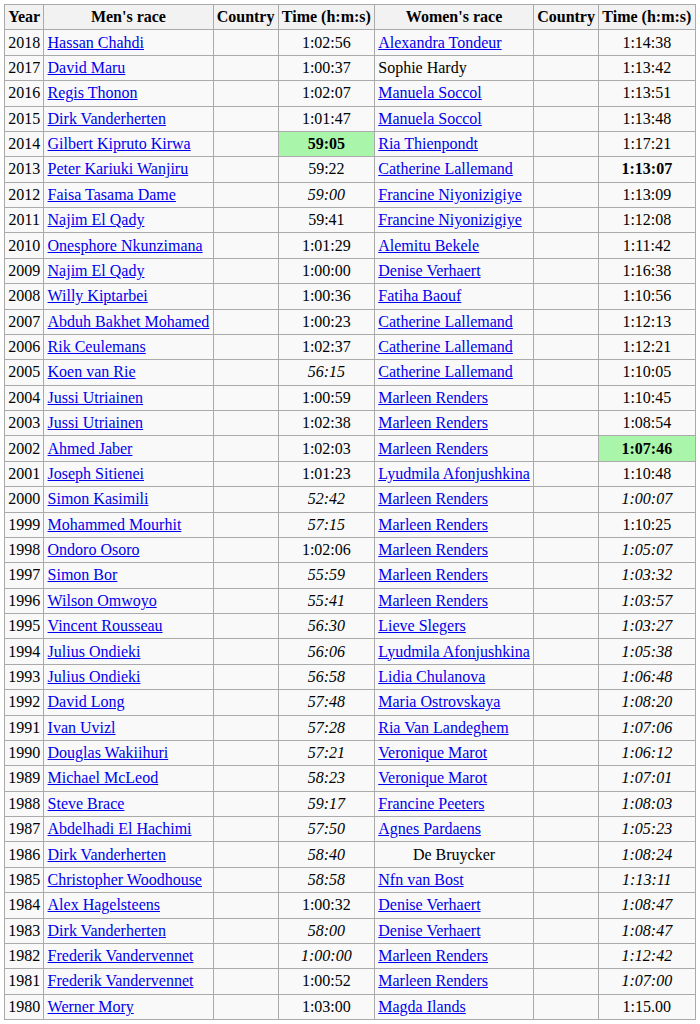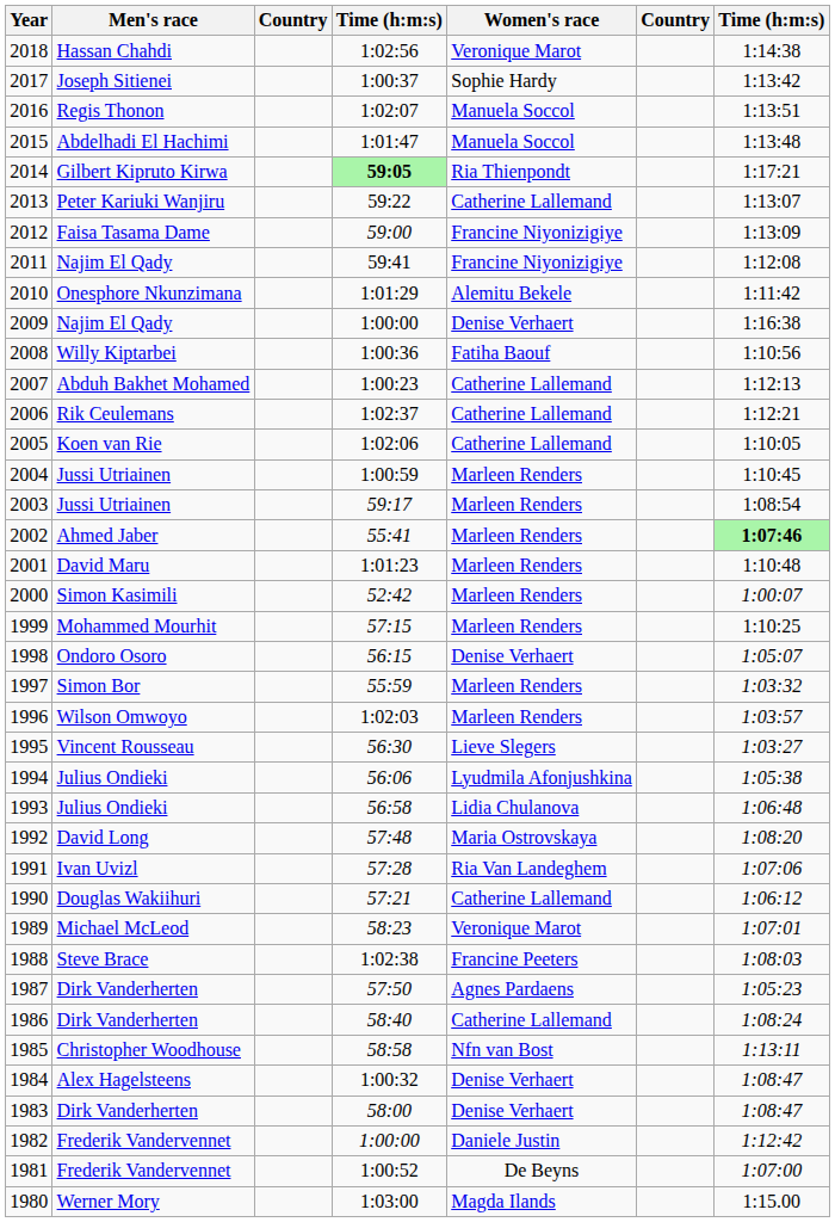 <table class="wikitable sortable" style="text-align:center">
 <tr>
 <th>Year</th>
 <th>Men's race</th>
 <th>Country</th>
 <th>Time (h:m:s)</th>
 <th>Women's race</th>
 <th>Country</th>
 <th>Time (h:m:s)</th>
 </tr>
 <tr>
 <td>2018</td>
 <td align=left><a href='#'>Hassan Chahdi</a></td>
 <td align=left></td>
 <td>1:02:56</td>
-<td align=left><a href='#'>Alexandra Tondeur</a></td>
+<td align=left><a href='#'>Veronique Marot</a></td>
 <td align=left></td>
 <td>1:14:38</td>
 </tr>
 <tr>
 <td>2017</td>
-<td align=left><a href='#'>David Maru</a></td>
+<td align=left><a href='#'>Joseph Sitienei</a></td>
 <td align=left></td>
 <td>1:00:37</td>
 <td align=left>Sophie Hardy</td>
 <td align=left></td>
 <td>1:13:42</td>
 </tr>
 <tr>
 <td>2016</td>
 <td align=left><a href='#'>Regis Thonon</a></td>
 <td align=left></td>
 <td>1:02:07</td>
 <td align=left><a href='#'>Manuela Soccol</a></td>
 <td align=left></td>
 <td>1:13:51</td>
 </tr>
 <tr>
 <td>2015</td>
-<td align=left><a href='#'>Dirk Vanderherten</a></td>
+<td align=left><a href='#'>Abdelhadi El Hachimi</a></td>
 <td align=left></td>
 <td>1:01:47</td>
 <td align=left><a href='#'>Manuela Soccol</a></td>
 <td align=left></td>
 <td>1:13:48</td>
 </tr>
 <tr>
 <td>2014</td>
 <td align=left><a href='#'>Gilbert Kipruto Kirwa</a></td>
 <td align=left></td>
 <td bgcolor=#A9F5A9><strong>59:05</strong></td>
 <td align=left><a href='#'>Ria Thienpondt</a></td>
 <td align=left></td>
 <td>1:17:21</td>
 </tr>
 <tr>
 <td>2013</td>
 <td align=left><a href='#'>Peter Kariuki Wanjiru</a></td>
 <td align=left></td>
 <td>59:22</td>
 <td align=left><a href='#'>Catherine Lallemand</a></td>
 <td align=left></td>
-<td><strong>1:13:07</strong></td>
+<td>1:13:07</td>
 </tr>
 <tr>
 <td>2012</td>
 <td align=left><a href='#'>Faisa Tasama Dame</a></td>
 <td align=left></td>
 <td><em>59:00</em></td>
 <td align=left><a href='#'>Francine Niyonizigiye</a></td>
 <td align=left></td>
 <td>1:13:09</td>
 </tr>
 <tr>
 <td>2011</td>
 <td align=left><a href='#'>Najim El Qady</a></td>
 <td align=left></td>
 <td>59:41</td>
 <td align=left><a href='#'>Francine Niyonizigiye</a></td>
 <td align=left></td>
 <td>1:12:08</td>
 </tr>
 <tr>
 <td>2010</td>
 <td align=left><a href='#'>Onesphore Nkunzimana</a></td>
 <td align=left></td>
 <td>1:01:29</td>
 <td align=left><a href='#'>Alemitu Bekele</a></td>
 <td align=left></td>
 <td>1:11:42</td>
 </tr>
 <tr>
 <td>2009</td>
 <td align=left><a href='#'>Najim El Qady</a></td>
 <td align=left></td>
 <td>1:00:00</td>
 <td align=left><a href='#'>Denise Verhaert</a></td>
 <td align=left></td>
 <td>1:16:38</td>
 </tr>
 <tr>
 <td>2008</td>
 <td align=left><a href='#'>Willy Kiptarbei</a></td>
 <td align=left></td>
 <td>1:00:36</td>
 <td align=left><a href='#'>Fatiha Baouf</a></td>
 <td align=left></td>
 <td>1:10:56</td>
 </tr>
 <tr>
 <td>2007</td>
 <td align=left><a href='#'>Abduh Bakhet Mohamed</a></td>
 <td align=left></td>
 <td>1:00:23</td>
 <td align=left><a href='#'>Catherine Lallemand</a></td>
 <td align=left></td>
 <td>1:12:13</td>
 </tr>
 <tr>
 <td>2006</td>
 <td align=left><a href='#'>Rik Ceulemans</a></td>
 <td align=left></td>
 <td>1:02:37</td>
 <td align=left><a href='#'>Catherine Lallemand</a></td>
 <td align=left></td>
 <td>1:12:21</td>
 </tr>
 <tr>
 <td>2005</td>
 <td align=left><a href='#'>Koen van Rie</a></td>
 <td align=left></td>
-<td><em>56:15</em></td>
+<td>1:02:06</td>
 <td align=left><a href='#'>Catherine Lallemand</a></td>
 <td align=left></td>
 <td>1:10:05</td>
 </tr>
 <tr>
 <td>2004</td>
 <td align=left><a href='#'>Jussi Utriainen</a></td>
 <td align=left></td>
 <td>1:00:59</td>
 <td align=left><a href='#'>Marleen Renders</a></td>
 <td align=left></td>
 <td>1:10:45</td>
 </tr>
 <tr>
 <td>2003</td>
 <td align=left><a href='#'>Jussi Utriainen</a></td>
 <td align=left></td>
-<td>1:02:38</td>
+<td><em>59:17</em></td>
 <td align=left><a href='#'>Marleen Renders</a></td>
 <td align=left></td>
 <td>1:08:54</td>
 </tr>
 <tr>
 <td>2002</td>
 <td align=left><a href='#'>Ahmed Jaber</a></td>
 <td align=left></td>
-<td>1:02:03</td>
+<td><em>55:41</em></td>
 <td align=left><a href='#'>Marleen Renders</a></td>
 <td align=left></td>
 <td bgcolor=#A9F5A9><strong>1:07:46</strong></td>
 </tr>
 <tr>
 <td>2001</td>
-<td align=left><a href='#'>Joseph Sitienei</a></td>
+<td align=left><a href='#'>David Maru</a></td>
 <td align=left></td>
 <td>1:01:23</td>
-<td align=left><a href='#'>Lyudmila Afonjushkina</a></td>
+<td align=left><a href='#'>Marleen Renders</a></td>
 <td align=left></td>
 <td>1:10:48</td>
 </tr>
 <tr>
 <td>2000</td>
 <td align=left><a href='#'>Simon Kasimili</a></td>
 <td align=left></td>
 <td><em>52:42</em></td>
 <td align=left><a href='#'>Marleen Renders</a></td>
 <td align=left></td>
 <td><em>1:00:07</em></td>
 </tr>
 <tr>
 <td>1999</td>
 <td align=left><a href='#'>Mohammed Mourhit</a></td>
 <td align=left></td>
 <td><em>57:15</em></td>
 <td align=left><a href='#'>Marleen Renders</a></td>
 <td align=left></td>
 <td>1:10:25</td>
 </tr>
 <tr>
 <td>1998</td>
 <td align=left><a href='#'>Ondoro Osoro</a></td>
 <td align=left></td>
-<td>1:02:06</td>
-<td align=left><a href='#'>Marleen Renders</a></td>
+<td><em>56:15</em></td>
+<td align=left><a href='#'>Denise Verhaert</a></td>
 <td align=left></td>
 <td><em>1:05:07</em></td>
 </tr>
 <tr>
 <td>1997</td>
 <td align=left><a href='#'>Simon Bor</a></td>
 <td align=left></td>
 <td><em>55:59</em></td>
 <td align=left><a href='#'>Marleen Renders</a></td>
 <td align=left></td>
 <td><em>1:03:32</em></td>
 </tr>
 <tr>
 <td>1996</td>
 <td align=left><a href='#'>Wilson Omwoyo</a></td>
 <td align=left></td>
-<td><em>55:41</em></td>
+<td>1:02:03</td>
 <td align=left><a href='#'>Marleen Renders</a></td>
 <td align=left></td>
 <td><em>1:03:57</em></td>
 </tr>
 <tr>
 <td>1995</td>
 <td align=left><a href='#'>Vincent Rousseau</a></td>
 <td align=left></td>
 <td><em>56:30</em></td>
 <td align=left><a href='#'>Lieve Slegers</a></td>
 <td align=left></td>
 <td><em>1:03:27</em></td>
 </tr>
 <tr>
 <td>1994</td>
 <td align=left><a href='#'>Julius Ondieki</a></td>
 <td align=left></td>
 <td><em>56:06</em></td>
 <td align=left><a href='#'>Lyudmila Afonjushkina</a></td>
 <td align=left></td>
 <td><em>1:05:38</em></td>
 </tr>
 <tr>
 <td>1993</td>
 <td align=left><a href='#'>Julius Ondieki</a></td>
 <td align=left></td>
 <td><em>56:58</em></td>
 <td align=left><a href='#'>Lidia Chulanova</a></td>
 <td align=left></td>
 <td><em>1:06:48</em></td>
 </tr>
 <tr>
 <td>1992</td>
 <td align=left><a href='#'>David Long</a></td>
 <td align=left></td>
 <td><em>57:48</em></td>
 <td align=left><a href='#'>Maria Ostrovskaya</a></td>
 <td align=left></td>
 <td><em>1:08:20</em></td>
 </tr>
 <tr>
 <td>1991</td>
 <td align=left><a href='#'>Ivan Uvizl</a></td>
 <td align=left></td>
 <td><em>57:28</em></td>
 <td align=left><a href='#'>Ria Van Landeghem</a></td>
 <td align=left></td>
 <td><em>1:07:06</em></td>
 </tr>
 <tr>
 <td>1990</td>
 <td align=left><a href='#'>Douglas Wakiihuri</a></td>
 <td align=left></td>
 <td><em>57:21</em></td>
-<td align=left><a href='#'>Veronique Marot</a></td>
+<td align=left><a href='#'>Catherine Lallemand</a></td>
 <td align=left></td>
 <td><em>1:06:12</em></td>
 </tr>
 <tr>
 <td>1989</td>
 <td align=left><a href='#'>Michael McLeod</a></td>
 <td align=left></td>
 <td><em>58:23</em></td>
 <td align=left><a href='#'>Veronique Marot</a></td>
 <td align=left></td>
 <td><em>1:07:01</em></td>
 </tr>
 <tr>
 <td>1988</td>
 <td align=left><a href='#'>Steve Brace</a></td>
 <td align=left></td>
-<td><em>59:17</em></td>
+<td>1:02:38</td>
 <td align=left><a href='#'>Francine Peeters</a></td>
 <td align=left></td>
 <td><em>1:08:03</em></td>
 </tr>
 <tr>
 <td>1987</td>
-<td align=left><a href='#'>Abdelhadi El Hachimi</a></td>
+<td align=left><a href='#'>Dirk Vanderherten</a></td>
 <td align=left></td>
 <td><em>57:50</em></td>
 <td align=left><a href='#'>Agnes Pardaens</a></td>
 <td align=left></td>
 <td><em>1:05:23</em></td>
 </tr>
 <tr>
 <td>1986</td>
 <td align=left><a href='#'>Dirk Vanderherten</a></td>
 <td align=left></td>
 <td><em>58:40</em></td>
-<td>De Bruycker</td>
+<td align=left><a href='#'>Catherine Lallemand</a></td>
 <td align=left></td>
 <td><em>1:08:24</em></td>
 </tr>
 <tr>
 <td>1985</td>
 <td align=left><a href='#'>Christopher Woodhouse</a></td>
 <td align=left></td>
 <td><em>58:58</em></td>
 <td align=left><a href='#'>Nfn van Bost</a></td>
 <td align=left></td>
 <td><em>1:13:11</em></td>
 </tr>
 <tr>
 <td>1984</td>
 <td align=left><a href='#'>Alex Hagelsteens</a></td>
 <td align=left></td>
 <td>1:00:32</td>
 <td align=left><a href='#'>Denise Verhaert</a></td>
 <td align=left></td>
 <td><em>1:08:47</em></td>
 </tr>
 <tr>
 <td>1983</td>
 <td align=left><a href='#'>Dirk Vanderherten</a></td>
 <td align=left></td>
 <td><em>58:00</em></td>
 <td align=left><a href='#'>Denise Verhaert</a></td>
 <td align=left></td>
 <td><em>1:08:47</em></td>
 </tr>
 <tr>
 <td>1982</td>
 <td align=left><a href='#'>Frederik Vandervennet</a></td>
 <td align=left></td>
 <td><em>1:00:00</em></td>
-<td align=left><a href='#'>Marleen Renders</a></td>
+<td align=left><a href='#'>Daniele Justin</a></td>
 <td align=left></td>
 <td><em>1:12:42</em></td>
 </tr>
 <tr>
 <td>1981</td>
 <td align=left><a href='#'>Frederik Vandervennet</a></td>
 <td align=left></td>
 <td>1:00:52</td>
-<td align=left><a href='#'>Marleen Renders</a></td>
+<td>De Beyns</td>
 <td align=left></td>
 <td><em>1:07:00</em></td>
 </tr>
 <tr>
 <td>1980</td>
 <td align=left><a href='#'>Werner Mory</a></td>
 <td align=left></td>
 <td>1:03:00</td>
 <td align=left><a href='#'>Magda Ilands</a></td>
 <td align=left></td>
 <td>1:15.00</td>
 </tr>
 </table>
